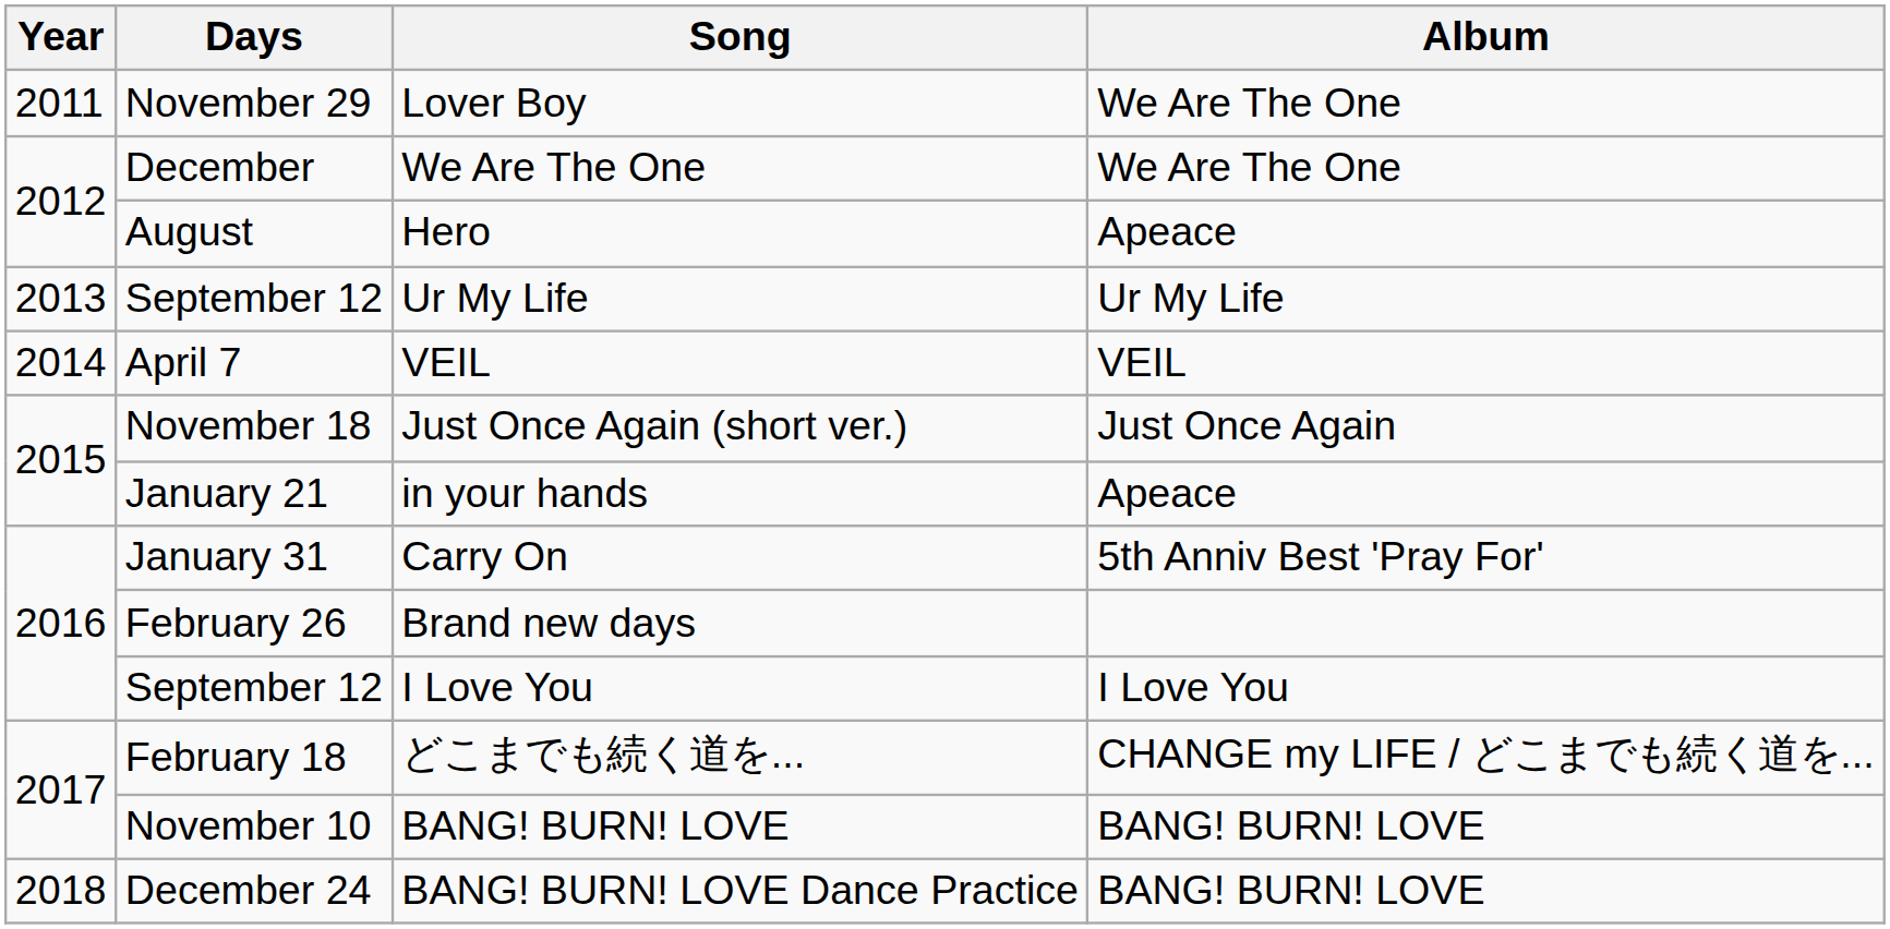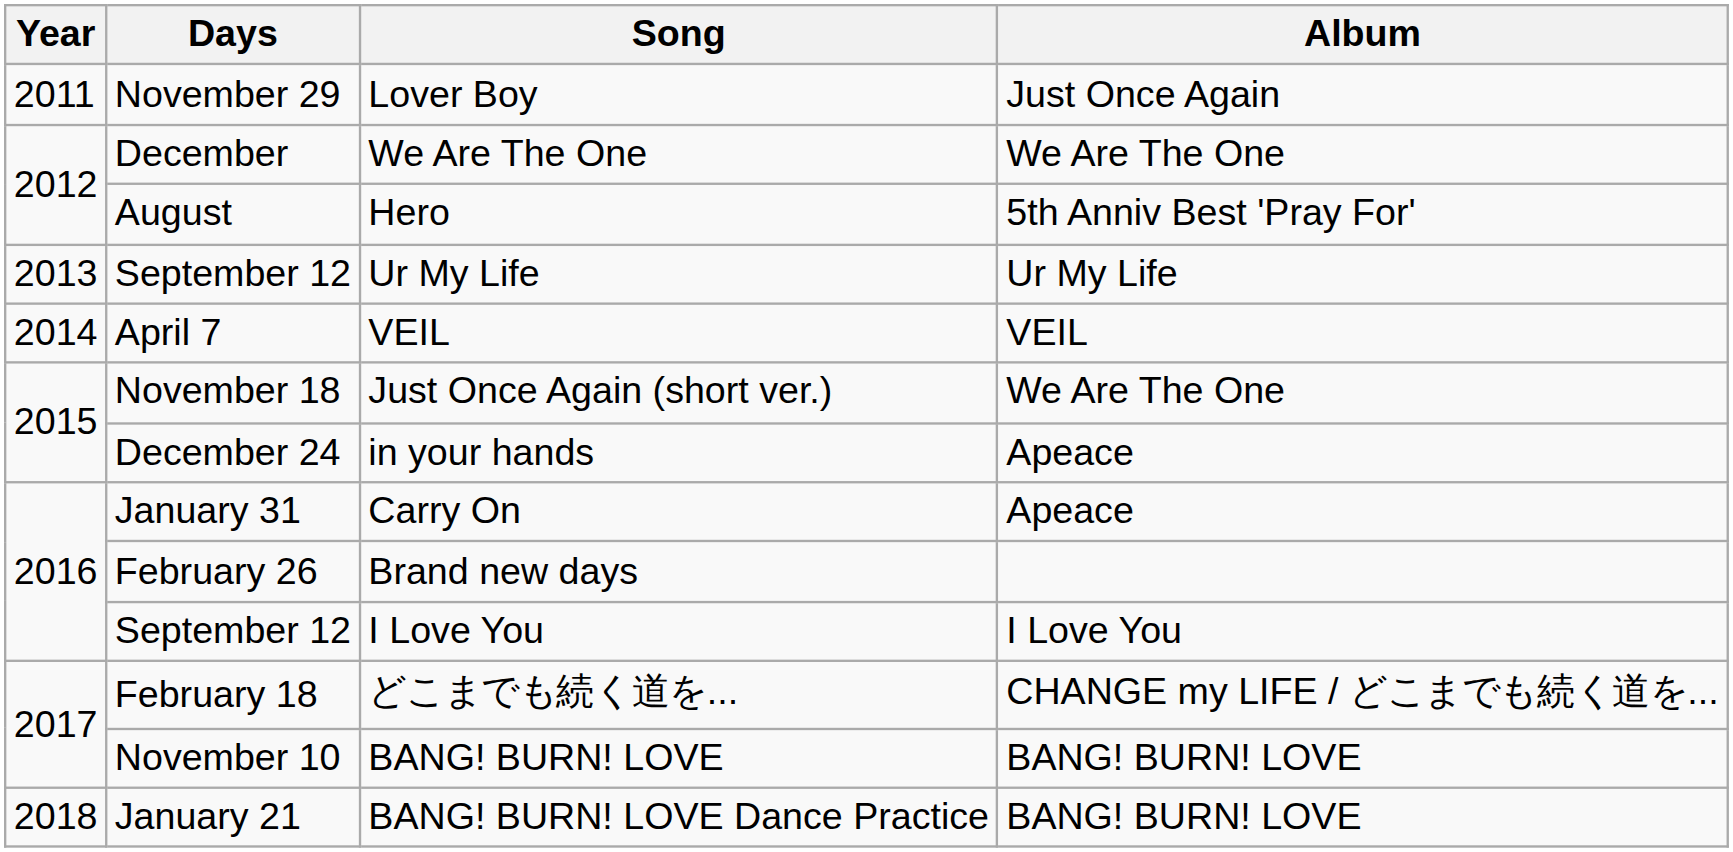 <table class="wikitable">
 <tr>
 <th>Year</th>
 <th>Days</th>
 <th>Song</th>
 <th>Album</th>
 </tr>
 <tr>
 <td>2011</td>
 <td>November 29</td>
 <td>Lover Boy</td>
-<td>We Are The One</td>
+<td>Just Once Again</td>
 </tr>
 <tr>
 <td rowspan=2>2012</td>
 <td>December</td>
 <td>We Are The One</td>
 <td>We Are The One</td>
 </tr>
 <tr>
 <td>August</td>
 <td>Hero</td>
-<td>Apeace</td>
+<td>5th Anniv Best 'Pray For'</td>
 </tr>
 <tr>
 <td>2013</td>
 <td>September 12</td>
 <td>Ur My Life</td>
 <td>Ur My Life</td>
 </tr>
 <tr>
 <td>2014</td>
 <td>April 7</td>
 <td>VEIL</td>
 <td>VEIL</td>
 </tr>
 <tr>
 <td rowspan=2>2015</td>
 <td>November 18</td>
 <td>Just Once Again (short ver.)</td>
-<td>Just Once Again</td>
+<td>We Are The One</td>
 </tr>
 <tr>
-<td>January 21</td>
+<td>December 24</td>
 <td>in your hands</td>
 <td>Apeace</td>
 </tr>
 <tr>
 <td rowspan=3>2016</td>
 <td>January 31</td>
 <td>Carry On</td>
-<td>5th Anniv Best 'Pray For'</td>
+<td>Apeace</td>
 </tr>
 <tr>
 <td>February 26</td>
 <td>Brand new days</td>
 <td></td>
 </tr>
 <tr>
 <td>September 12</td>
 <td>I Love You</td>
 <td>I Love You</td>
 </tr>
 <tr>
 <td rowspan=2>2017</td>
 <td>February 18</td>
 <td>どこまでも続く道を...</td>
 <td>CHANGE my LIFE / どこまでも続く道を...</td>
 </tr>
 <tr>
 <td>November 10</td>
 <td>BANG! BURN! LOVE</td>
 <td>BANG! BURN! LOVE</td>
 </tr>
 <tr>
 <td>2018</td>
-<td>December 24</td>
+<td>January 21</td>
 <td>BANG! BURN! LOVE Dance Practice</td>
 <td>BANG! BURN! LOVE</td>
 </tr>
 </table>
